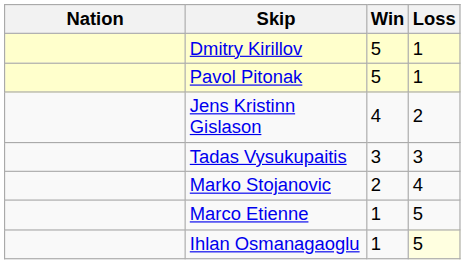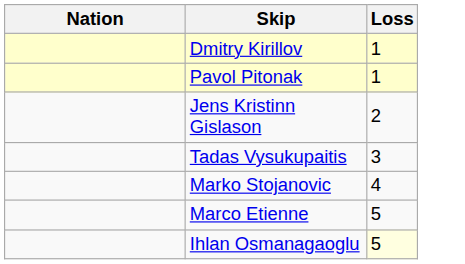 <table class="wikitable">
 <tr>
 <th bgcolor="#efefef" width="150">Nation</th>
 <th bgcolor="#efefef" width="150">Skip</th>
-<th bgcolor="#efefef" width="20">Win</th>
 <th bgcolor="#efefef" width="20">Loss</th>
 </tr>
 <tr bgcolor="#ffffcc">
 <td></td>
 <td><a href='#'>Dmitry Kirillov</a></td>
-<td>5</td>
 <td>1</td>
 </tr>
 <tr bgcolor="#ffffcc">
 <td></td>
 <td><a href='#'>Pavol Pitonak</a></td>
-<td>5</td>
 <td>1</td>
 </tr>
 <tr>
 <td></td>
 <td><a href='#'>Jens Kristinn Gislason</a></td>
-<td>4</td>
 <td>2</td>
 </tr>
 <tr>
 <td></td>
 <td><a href='#'>Tadas Vysukupaitis</a></td>
 <td>3</td>
-<td>3</td>
 </tr>
 <tr>
 <td></td>
 <td><a href='#'>Marko Stojanovic</a></td>
-<td>2</td>
 <td>4</td>
 </tr>
 <tr>
 <td></td>
 <td><a href='#'>Marco Etienne</a></td>
-<td>1</td>
 <td>5</td>
 </tr>
 <tr>
 <td></td>
 <td><a href='#'>Ihlan Osmanagaoglu</a></td>
-<td>1</td>
 <td style="background: lightyellow;">5</td>
 </tr>
 </table>
